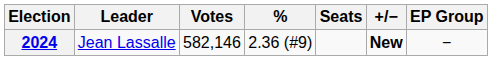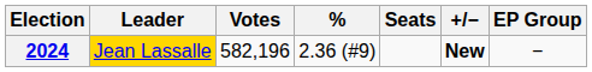 <table class="wikitable"style="text-align:center">
 <tr>
 <th>Election</th>
 <th>Leader</th>
 <th>Votes</th>
 <th>%</th>
 <th>Seats</th>
 <th>+/−</th>
 <th>EP Group</th>
 </tr>
 <tr>
 <th><a href='#'>2024</a></th>
-<td><a href='#'>Jean Lassalle</a></td>
-<td>582,146</td>
+<td style="background: gold;"><a href='#'>Jean Lassalle</a></td>
+<td>582,196</td>
 <td>2.36 (#9)</td>
 <td></td>
 <td><strong>New</strong></td>
 <td>−</td>
 </tr>
 </table>
